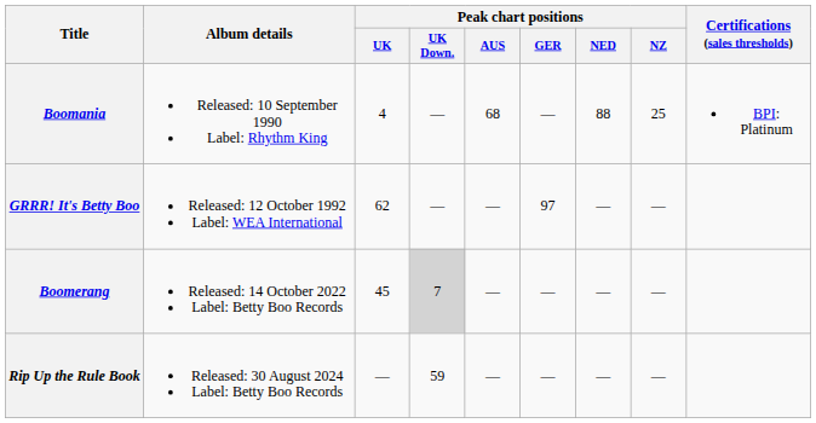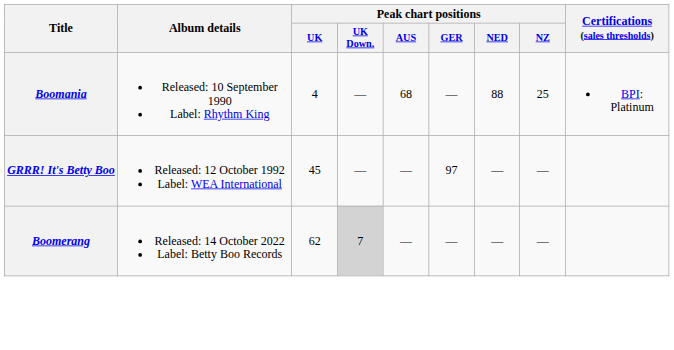 <table class="wikitable plainrowheaders" style="text-align:center;">
 <tr>
 <th rowspan="2">Title</th>
 <th rowspan="2" style="width:225px;">Album details</th>
 <th colspan="6">Peak chart positions</th>
 <th rowspan="2" style="width:130px;"><a href='#'>Certifications</a><br><small>(<a href='#'>sales thresholds</a>)</small></th>
 </tr>
 <tr>
 <th style="width:4em;font-size:85%"><a href='#'>UK</a><br></th>
 <th style="width:4em;font-size:85%"><a href='#'>UK<br>Down.</a><br></th>
 <th style="width:4em;font-size:85%"><a href='#'>AUS</a><br></th>
 <th style="width:4em;font-size:85%"><a href='#'>GER</a><br></th>
 <th style="width:4em;font-size:85%"><a href='#'>NED</a><br></th>
 <th style="width:4em;font-size:85%"><a href='#'>NZ</a><br></th>
 </tr>
 <tr>
 <th scope="row"><em><a href='#'>Boomania</a></em></th>
 <td><br><ul><li>Released: 10 September 1990</li><li>Label: <a href='#'>Rhythm King</a></li></ul></td>
 <td>4</td>
 <td>—</td>
 <td>68</td>
 <td>—</td>
 <td>88</td>
 <td>25</td>
 <td><br><ul><li><a href='#'>BPI</a>: Platinum</li></ul></td>
 </tr>
 <tr>
 <th scope="row"><em><a href='#'>GRRR! It's Betty Boo</a></em></th>
 <td><br><ul><li>Released: 12 October 1992</li><li>Label: <a href='#'>WEA International</a></li></ul></td>
-<td>62</td>
+<td>45</td>
 <td>—</td>
 <td>—</td>
 <td>97</td>
 <td>—</td>
 <td>—</td>
 <td></td>
 </tr>
 <tr>
 <th scope="row"><em><a href='#'>Boomerang</a></em></th>
 <td><br><ul><li>Released: 14 October 2022</li><li>Label: Betty Boo Records</li></ul></td>
-<td>45</td>
+<td>62</td>
 <td style="background: lightgrey;">7</td>
 <td>—</td>
 <td>—</td>
 <td>—</td>
 <td>—</td>
 <td></td>
 </tr>
-<tr>
-<th scope="row"><em>Rip Up the Rule Book</em></th>
-<td><br><ul><li>Released: 30 August 2024 </li><li>Label: Betty Boo Records</li></ul></td>
-<td>—</td>
-<td>59</td>
-<td>—</td>
-<td>—</td>
-<td>—</td>
-<td>—</td>
-<td></td>
-</tr>
 </table>
